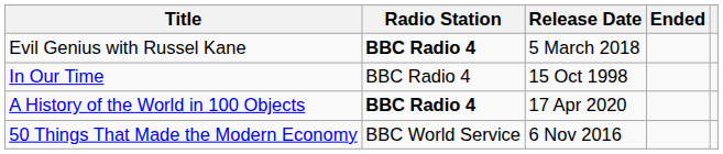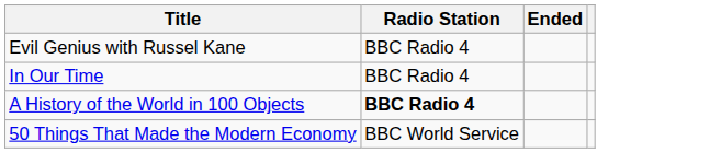 <table class="wikitable sortable">
 <tr>
 <th>Title</th>
 <th>Radio Station</th>
-<th>Release Date</th>
 <th>Ended</th>
 <th></th>
 </tr>
 <tr>
 <td>Evil Genius with Russel Kane</td>
-<td><strong>BBC Radio 4</strong></td>
-<td>5 March 2018</td>
+<td>BBC Radio 4</td>
 <td></td>
 <td></td>
 </tr>
 <tr>
 <td><a href='#'>In Our Time</a></td>
 <td>BBC Radio 4</td>
-<td>15 Oct 1998</td>
 <td></td>
 <td></td>
 </tr>
 <tr>
 <td><a href='#'>A History of the World in 100 Objects</a></td>
 <td><strong>BBC Radio 4</strong></td>
-<td>17 Apr 2020</td>
 <td></td>
 <td></td>
 </tr>
 <tr>
 <td><a href='#'>50 Things That Made the Modern Economy</a></td>
 <td>BBC World Service</td>
-<td>6 Nov 2016</td>
 <td></td>
 <td></td>
 </tr>
 </table>
